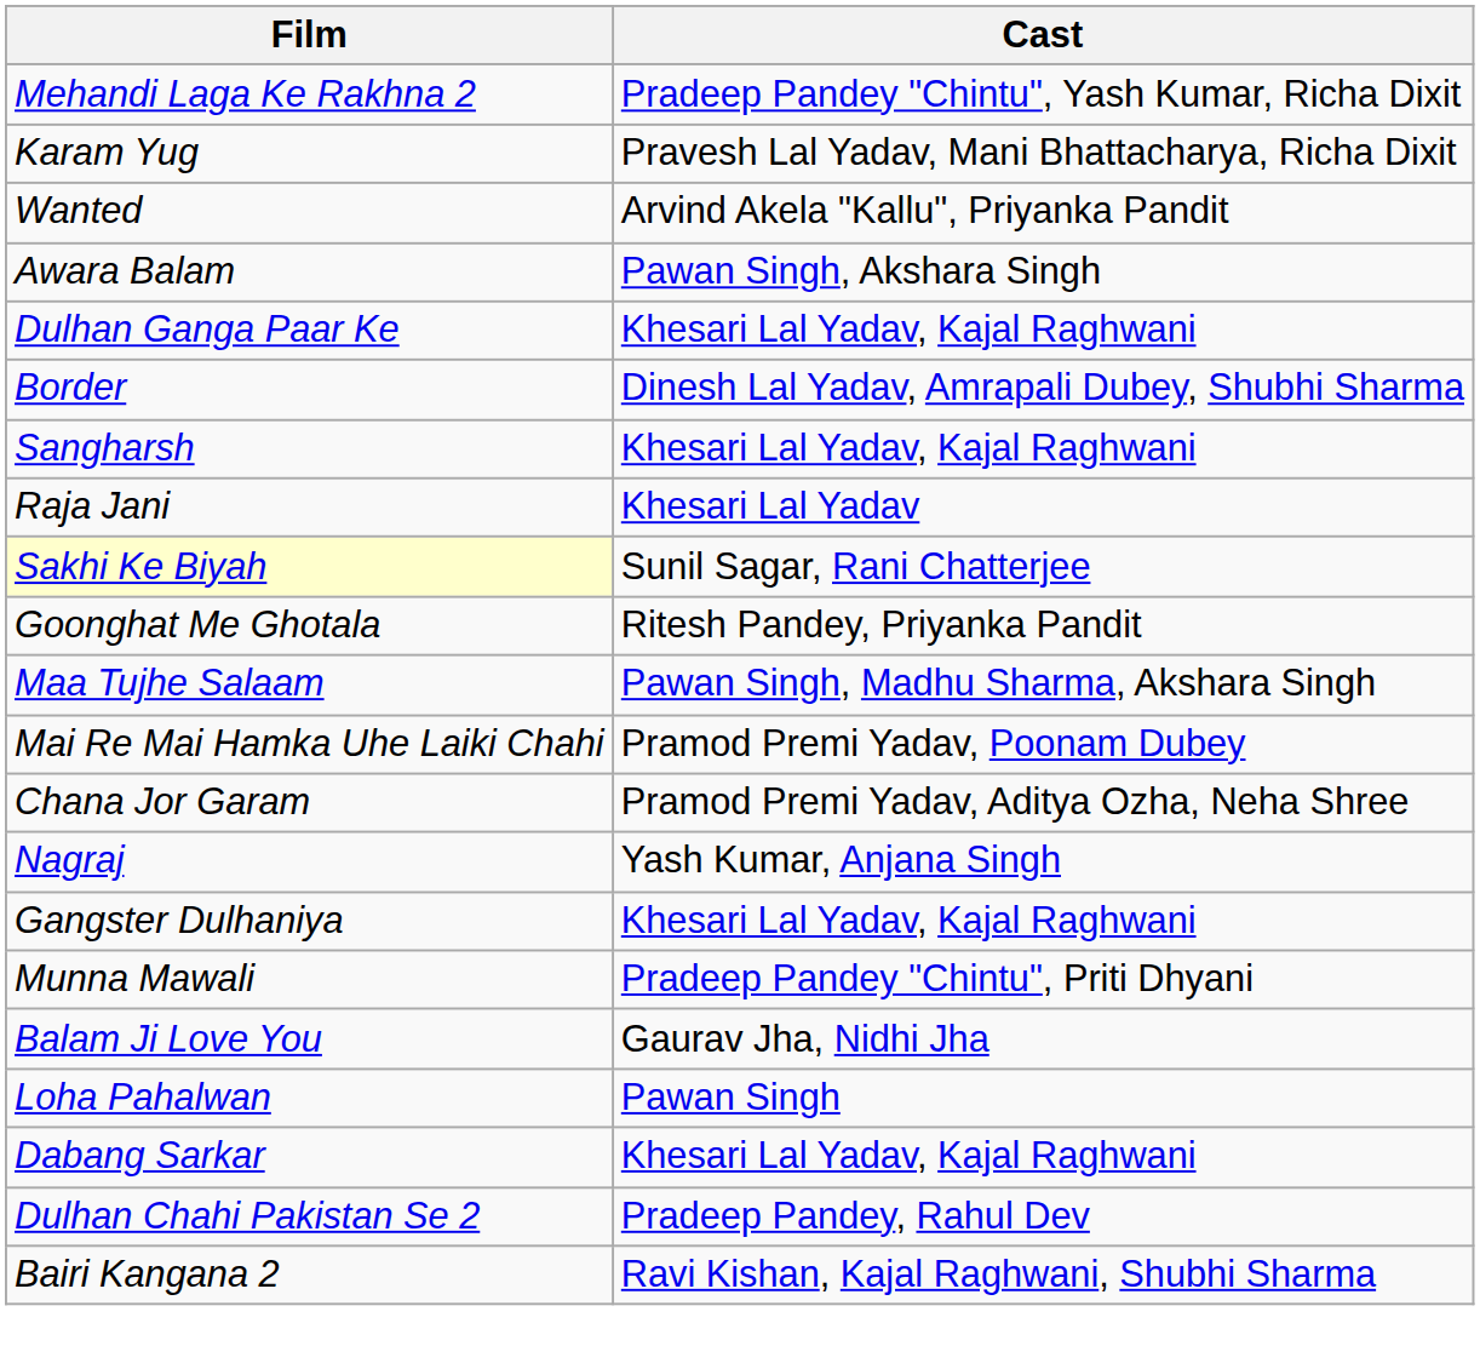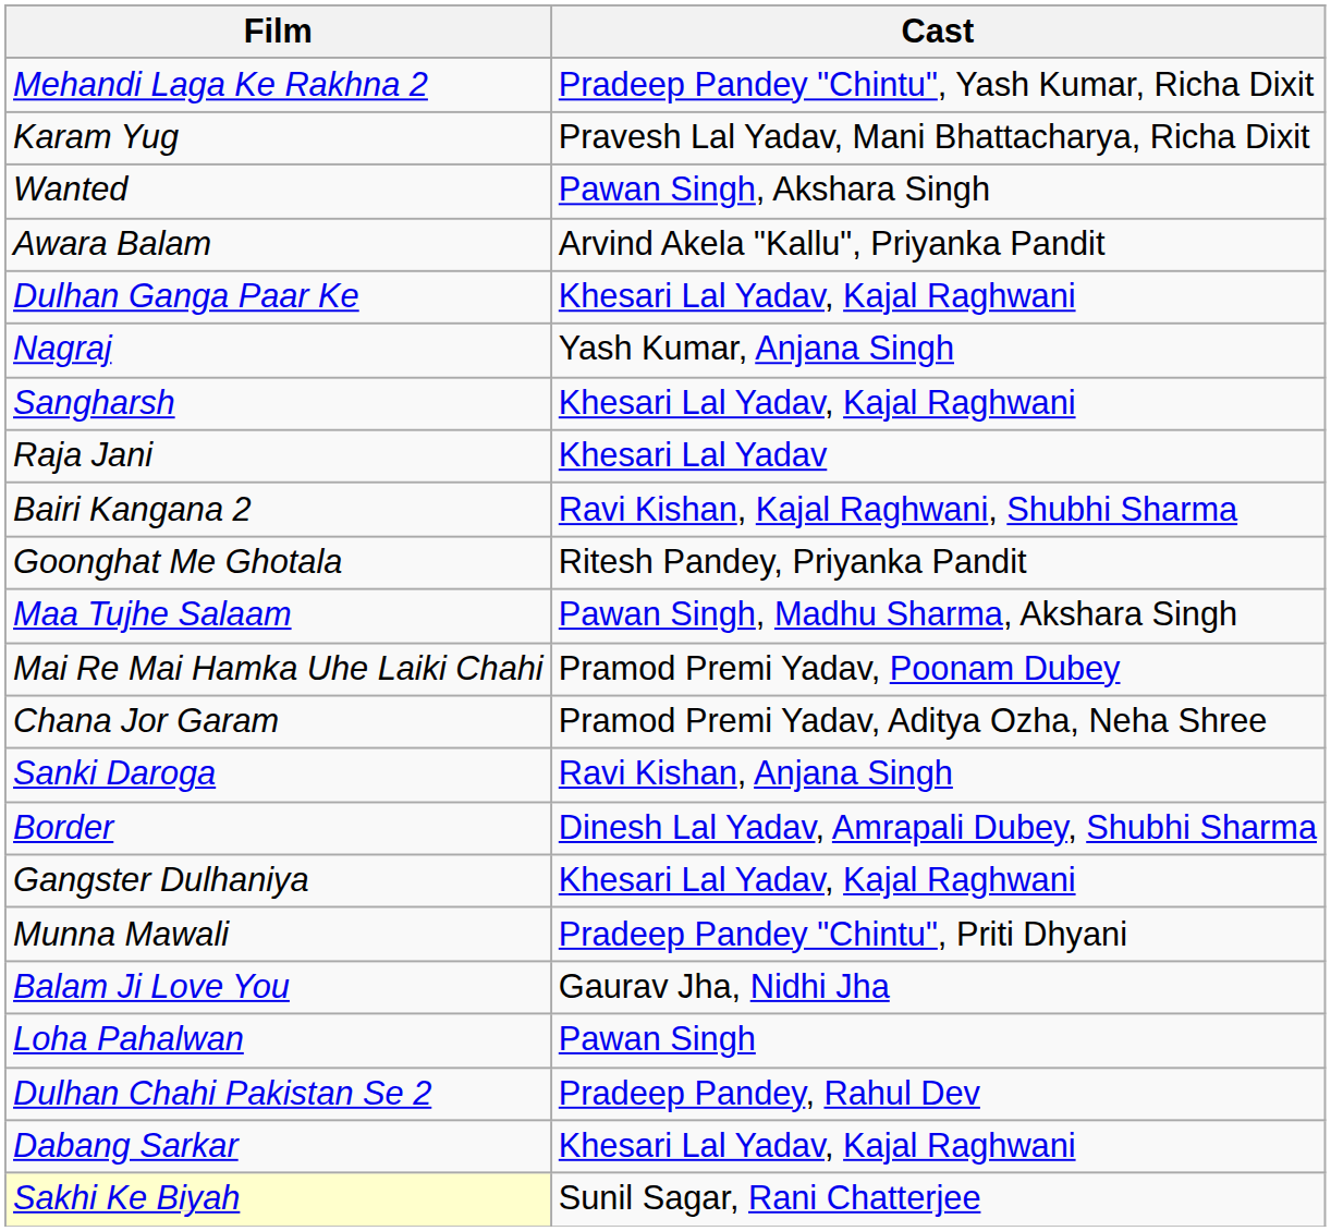 <table class="wikitable">
 <tr>
 <th>Film</th>
 <th>Cast</th>
 </tr>
 <tr>
 <td><em><a href='#'>Mehandi Laga Ke Rakhna 2</a></em></td>
 <td><a href='#'>Pradeep Pandey "Chintu"</a>, Yash Kumar, Richa Dixit</td>
 </tr>
 <tr>
 <td><em>Karam Yug</em></td>
 <td>Pravesh Lal Yadav, Mani Bhattacharya, Richa Dixit</td>
 </tr>
 <tr>
 <td><em>Wanted</em></td>
-<td>Arvind Akela "Kallu", Priyanka Pandit</td>
+<td><a href='#'>Pawan Singh</a>, Akshara Singh</td>
 </tr>
 <tr>
 <td><em>Awara Balam</em></td>
-<td><a href='#'>Pawan Singh</a>, Akshara Singh</td>
+<td>Arvind Akela "Kallu", Priyanka Pandit</td>
 </tr>
 <tr>
 <td><em><a href='#'>Dulhan Ganga Paar Ke</a></em></td>
 <td><a href='#'>Khesari Lal Yadav</a>, <a href='#'>Kajal Raghwani</a></td>
 </tr>
 <tr>
-<td><em><a href='#'>Border</a></em></td>
-<td><a href='#'>Dinesh Lal Yadav</a>, <a href='#'>Amrapali Dubey</a>, <a href='#'>Shubhi Sharma</a></td>
+<td><em><a href='#'>Nagraj</a></em></td>
+<td>Yash Kumar, <a href='#'>Anjana Singh</a></td>
 </tr>
 <tr>
 <td><em><a href='#'>Sangharsh</a></em></td>
 <td><a href='#'>Khesari Lal Yadav</a>, <a href='#'>Kajal Raghwani</a></td>
 </tr>
 <tr>
 <td><em>Raja Jani</em></td>
 <td><a href='#'>Khesari Lal Yadav</a></td>
 </tr>
 <tr>
-<td scope="row" style="background:#ffc; "><em><a href='#'>Sakhi Ke Biyah</a></em></td>
-<td>Sunil Sagar, <a href='#'>Rani Chatterjee</a></td>
+<td><em>Bairi Kangana 2</em></td>
+<td><a href='#'>Ravi Kishan</a>, <a href='#'>Kajal Raghwani</a>, <a href='#'>Shubhi Sharma</a></td>
 </tr>
 <tr>
 <td><em>Goonghat Me Ghotala</em></td>
 <td>Ritesh Pandey, Priyanka Pandit</td>
 </tr>
 <tr>
 <td><em><a href='#'>Maa Tujhe Salaam</a></em></td>
 <td><a href='#'>Pawan Singh</a>, <a href='#'>Madhu Sharma</a>, Akshara Singh</td>
 </tr>
 <tr>
 <td><em>Mai Re Mai Hamka Uhe Laiki Chahi</em></td>
 <td>Pramod Premi Yadav, <a href='#'>Poonam Dubey</a></td>
 </tr>
 <tr>
 <td><em>Chana Jor Garam</em></td>
 <td>Pramod Premi Yadav, Aditya Ozha, Neha Shree</td>
 </tr>
 <tr>
-<td><em><a href='#'>Nagraj</a></em></td>
-<td>Yash Kumar, <a href='#'>Anjana Singh</a></td>
+<td><em><a href='#'>Sanki Daroga</a></em></td>
+<td><a href='#'>Ravi Kishan</a>, <a href='#'>Anjana Singh</a></td>
+</tr>
+<tr>
+<td><em><a href='#'>Border</a></em></td>
+<td><a href='#'>Dinesh Lal Yadav</a>, <a href='#'>Amrapali Dubey</a>, <a href='#'>Shubhi Sharma</a></td>
 </tr>
 <tr>
 <td><em>Gangster Dulhaniya</em></td>
 <td><a href='#'>Khesari Lal Yadav</a>, <a href='#'>Kajal Raghwani</a></td>
 </tr>
 <tr>
 <td><em>Munna Mawali</em></td>
 <td><a href='#'>Pradeep Pandey "Chintu"</a>, Priti Dhyani</td>
 </tr>
 <tr>
 <td><em><a href='#'>Balam Ji Love You</a></em></td>
 <td>Gaurav Jha, <a href='#'>Nidhi Jha</a></td>
 </tr>
 <tr>
 <td><em><a href='#'>Loha Pahalwan</a></em></td>
 <td><a href='#'>Pawan Singh</a></td>
 </tr>
 <tr>
+<td><em><a href='#'>Dulhan Chahi Pakistan Se 2</a></em></td>
+<td><a href='#'>Pradeep Pandey</a>, <a href='#'>Rahul Dev</a></td>
+</tr>
+<tr>
 <td><em><a href='#'>Dabang Sarkar</a></em></td>
 <td><a href='#'>Khesari Lal Yadav</a>, <a href='#'>Kajal Raghwani</a></td>
 </tr>
 <tr>
-<td><em><a href='#'>Dulhan Chahi Pakistan Se 2</a></em></td>
-<td><a href='#'>Pradeep Pandey</a>, <a href='#'>Rahul Dev</a></td>
-</tr>
-<tr>
-<td><em>Bairi Kangana 2</em></td>
-<td><a href='#'>Ravi Kishan</a>, <a href='#'>Kajal Raghwani</a>, <a href='#'>Shubhi Sharma</a></td>
+<td scope="row" style="background:#ffc; "><em><a href='#'>Sakhi Ke Biyah</a></em></td>
+<td>Sunil Sagar, <a href='#'>Rani Chatterjee</a></td>
 </tr>
 </table>
